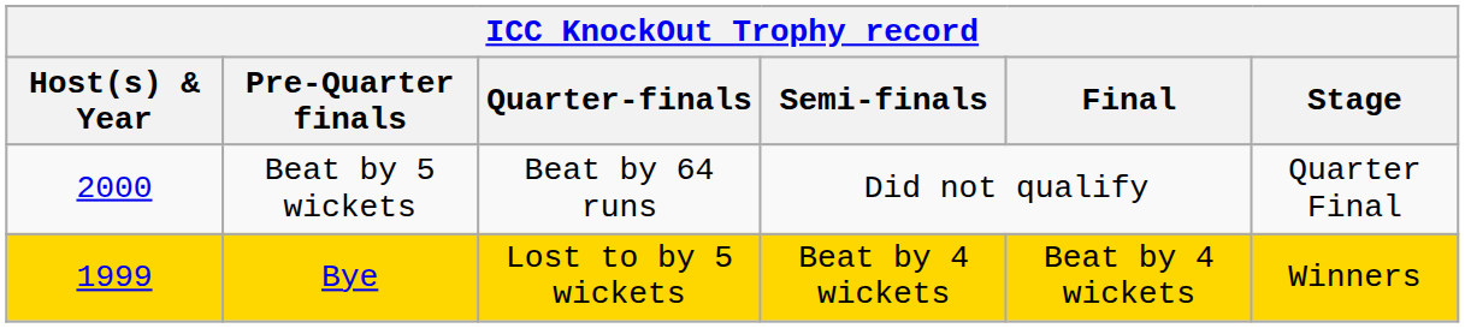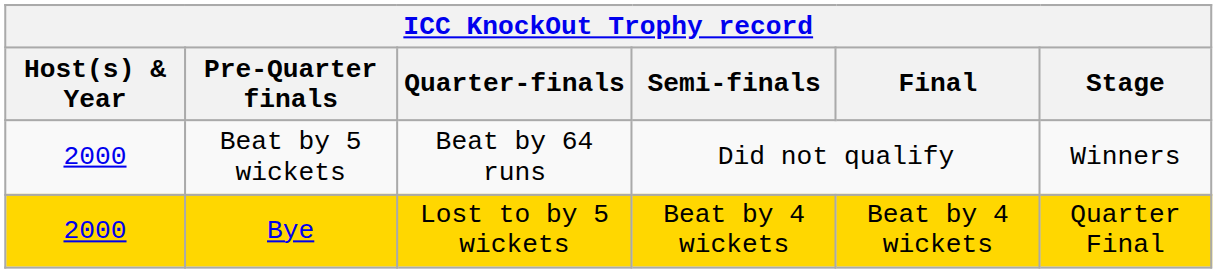 <table class="wikitable" style="margin: 1em 1em 1em 1em; text-align: center;">
 <tr>
 <th colspan=6><a href='#'>ICC KnockOut Trophy record</a></th>
 </tr>
 <tr>
 <th>Host(s) & Year</th>
 <th>Pre-Quarter finals</th>
 <th>Quarter-finals</th>
 <th>Semi-finals</th>
 <th>Final</th>
 <th>Stage</th>
 </tr>
 <tr>
 <td> <a href='#'>2000</a></td>
 <td>Beat  by 5 wickets</td>
 <td>Beat  by 64 runs</td>
 <td colspan="2">Did not qualify</td>
-<td>Quarter Final</td>
+<td>Winners</td>
 </tr>
 <tr style="background:gold;">
-<td> <a href='#'>1999</a></td>
+<td> <a href='#'>2000</a></td>
 <td><a href='#'>Bye</a></td>
 <td>Lost to  by 5 wickets</td>
 <td>Beat  by 4 wickets</td>
 <td>Beat  by 4 wickets</td>
-<td>Winners</td>
+<td>Quarter Final</td>
 </tr>
 </table>
